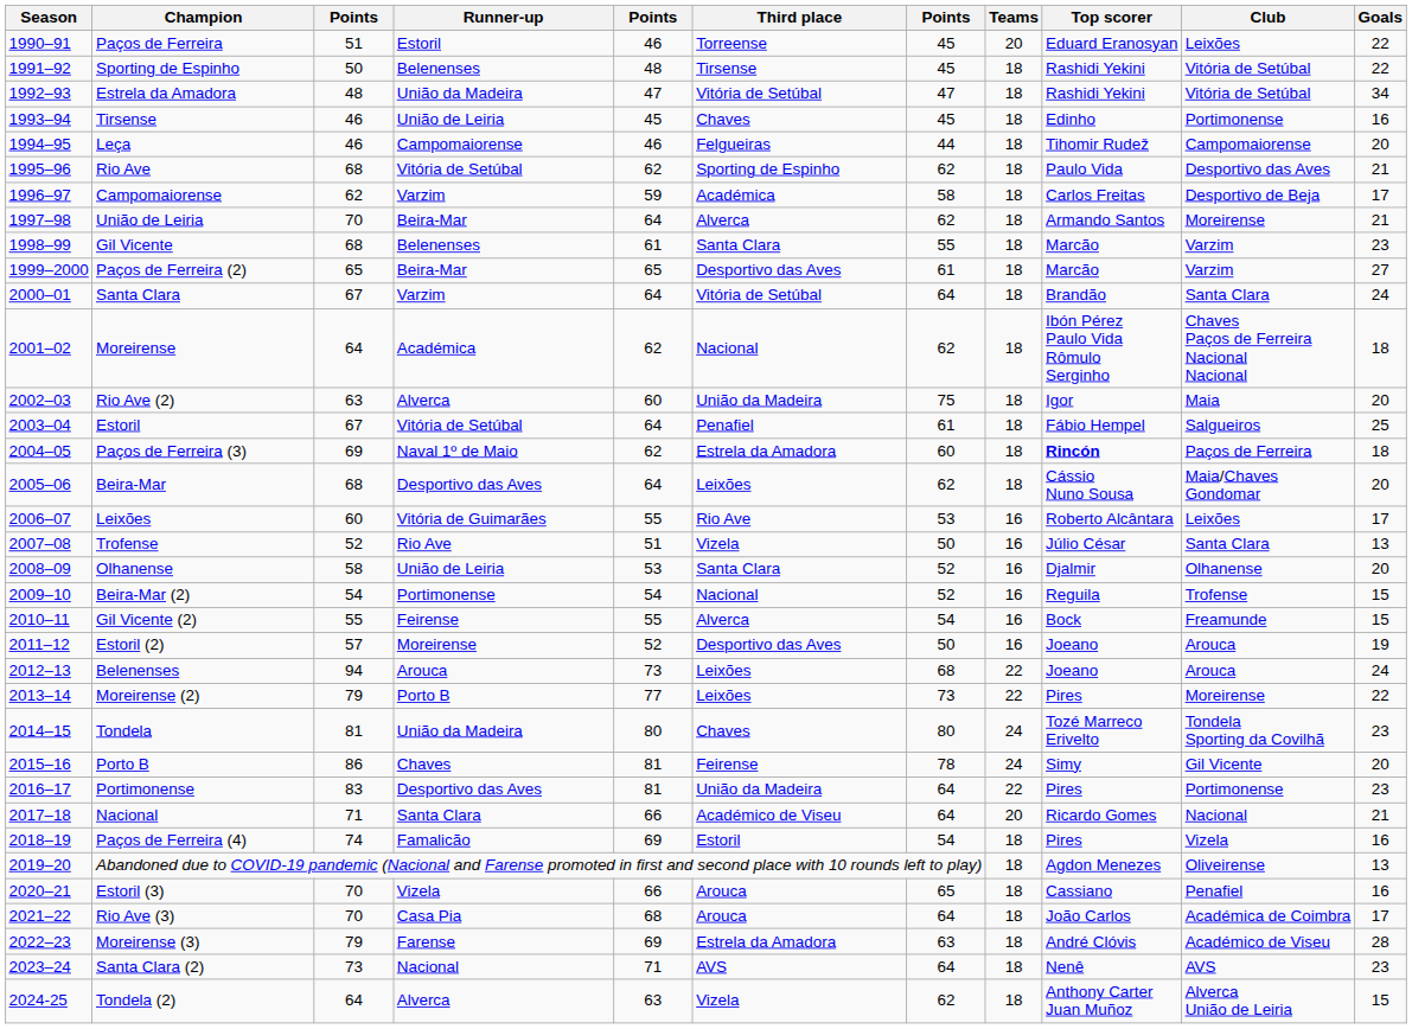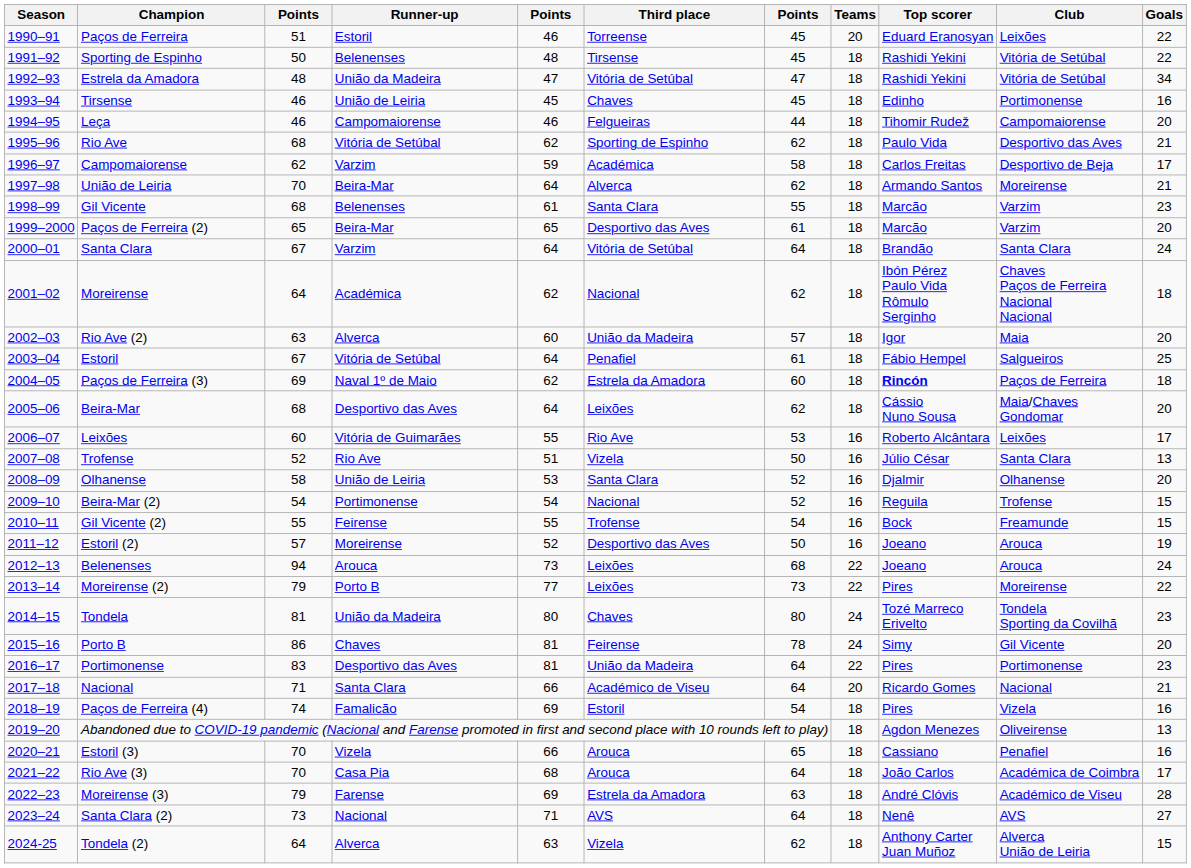 <table class="wikitable sortable">
 <tr>
 <th>Season</th>
 <th>Champion</th>
 <th>Points</th>
 <th>Runner-up</th>
 <th>Points</th>
 <th>Third place</th>
 <th>Points</th>
 <th>Teams</th>
 <th>Top scorer</th>
 <th>Club</th>
 <th>Goals</th>
 </tr>
 <tr>
 <td><a href='#'>1990–91</a></td>
 <td><a href='#'>Paços de Ferreira</a></td>
 <td align=center>51</td>
 <td><a href='#'>Estoril</a></td>
 <td align=center>46</td>
 <td><a href='#'>Torreense</a></td>
 <td align=center>45</td>
 <td align=center>20</td>
 <td> <a href='#'>Eduard Eranosyan</a></td>
 <td><a href='#'>Leixões</a></td>
 <td align=center>22</td>
 </tr>
 <tr>
 <td><a href='#'>1991–92</a></td>
 <td><a href='#'>Sporting de Espinho</a></td>
 <td align=center>50</td>
 <td><a href='#'>Belenenses</a></td>
 <td align=center>48</td>
 <td><a href='#'>Tirsense</a></td>
 <td align=center>45</td>
 <td align=center>18</td>
 <td> <a href='#'>Rashidi Yekini</a></td>
 <td><a href='#'>Vitória de Setúbal</a></td>
 <td align=center>22</td>
 </tr>
 <tr>
 <td><a href='#'>1992–93</a></td>
 <td><a href='#'>Estrela da Amadora</a></td>
 <td align=center>48</td>
 <td><a href='#'>União da Madeira</a></td>
 <td align=center>47</td>
 <td><a href='#'>Vitória de Setúbal</a></td>
 <td align=center>47</td>
 <td align=center>18</td>
 <td> <a href='#'>Rashidi Yekini</a></td>
 <td><a href='#'>Vitória de Setúbal</a></td>
 <td align=center>34</td>
 </tr>
 <tr>
 <td><a href='#'>1993–94</a></td>
 <td><a href='#'>Tirsense</a></td>
 <td align=center>46</td>
 <td><a href='#'>União de Leiria</a></td>
 <td align=center>45</td>
 <td><a href='#'>Chaves</a></td>
 <td align=center>45</td>
 <td align=center>18</td>
 <td> <a href='#'>Edinho</a></td>
 <td><a href='#'>Portimonense</a></td>
 <td align=center>16</td>
 </tr>
 <tr>
 <td><a href='#'>1994–95</a></td>
 <td><a href='#'>Leça</a></td>
 <td align=center>46</td>
 <td><a href='#'>Campomaiorense</a></td>
 <td align=center>46</td>
 <td><a href='#'>Felgueiras</a></td>
 <td align=center>44</td>
 <td align=center>18</td>
 <td> <a href='#'>Tihomir Rudež</a></td>
 <td><a href='#'>Campomaiorense</a></td>
 <td align=center>20</td>
 </tr>
 <tr>
 <td><a href='#'>1995–96</a></td>
 <td><a href='#'>Rio Ave</a></td>
 <td align=center>68</td>
 <td><a href='#'>Vitória de Setúbal</a></td>
 <td align=center>62</td>
 <td><a href='#'>Sporting de Espinho</a></td>
 <td align=center>62</td>
 <td align=center>18</td>
 <td> <a href='#'>Paulo Vida</a></td>
 <td><a href='#'>Desportivo das Aves</a></td>
 <td align=center>21</td>
 </tr>
 <tr>
 <td><a href='#'>1996–97</a></td>
 <td><a href='#'>Campomaiorense</a></td>
 <td align=center>62</td>
 <td><a href='#'>Varzim</a></td>
 <td align=center>59</td>
 <td><a href='#'>Académica</a></td>
 <td align=center>58</td>
 <td align=center>18</td>
 <td> <a href='#'>Carlos Freitas</a></td>
 <td><a href='#'>Desportivo de Beja</a></td>
 <td align=center>17</td>
 </tr>
 <tr>
 <td><a href='#'>1997–98</a></td>
 <td><a href='#'>União de Leiria</a></td>
 <td align=center>70</td>
 <td><a href='#'>Beira-Mar</a></td>
 <td align=center>64</td>
 <td><a href='#'>Alverca</a></td>
 <td align=center>62</td>
 <td align=center>18</td>
 <td> <a href='#'>Armando Santos</a></td>
 <td><a href='#'>Moreirense</a></td>
 <td align=center>21</td>
 </tr>
 <tr>
 <td><a href='#'>1998–99</a></td>
 <td><a href='#'>Gil Vicente</a></td>
 <td align=center>68</td>
 <td><a href='#'>Belenenses</a></td>
 <td align=center>61</td>
 <td><a href='#'>Santa Clara</a></td>
 <td align=center>55</td>
 <td align=center>18</td>
 <td> <a href='#'>Marcão</a></td>
 <td><a href='#'>Varzim</a></td>
 <td align=center>23</td>
 </tr>
 <tr>
 <td><a href='#'>1999–2000</a></td>
 <td><a href='#'>Paços de Ferreira</a> (2)</td>
 <td align=center>65</td>
 <td><a href='#'>Beira-Mar</a></td>
 <td align=center>65</td>
 <td><a href='#'>Desportivo das Aves</a></td>
 <td align=center>61</td>
 <td align=center>18</td>
 <td> <a href='#'>Marcão</a></td>
 <td><a href='#'>Varzim</a></td>
-<td align=center>27</td>
+<td align=center>20</td>
 </tr>
 <tr>
 <td><a href='#'>2000–01</a></td>
 <td><a href='#'>Santa Clara</a></td>
 <td align=center>67</td>
 <td><a href='#'>Varzim</a></td>
 <td align=center>64</td>
 <td><a href='#'>Vitória de Setúbal</a></td>
 <td align=center>64</td>
 <td align=center>18</td>
 <td> <a href='#'>Brandão</a></td>
 <td><a href='#'>Santa Clara</a></td>
 <td align=center>24</td>
 </tr>
 <tr>
 <td><a href='#'>2001–02</a></td>
 <td><a href='#'>Moreirense</a></td>
 <td align=center>64</td>
 <td><a href='#'>Académica</a></td>
 <td align=center>62</td>
 <td><a href='#'>Nacional</a></td>
 <td align=center>62</td>
 <td align=center>18</td>
 <td> <a href='#'>Ibón Pérez</a><br> <a href='#'>Paulo Vida</a><br> <a href='#'>Rômulo</a><br> <a href='#'>Serginho</a></td>
 <td><a href='#'>Chaves</a><br><a href='#'>Paços de Ferreira</a><br><a href='#'>Nacional</a><br><a href='#'>Nacional</a></td>
 <td align=center>18</td>
 </tr>
 <tr>
 <td><a href='#'>2002–03</a></td>
 <td><a href='#'>Rio Ave</a> (2)</td>
 <td align=center>63</td>
 <td><a href='#'>Alverca</a></td>
 <td align=center>60</td>
 <td><a href='#'>União da Madeira</a></td>
-<td align=center>75</td>
+<td align=center>57</td>
 <td align=center>18</td>
 <td> <a href='#'>Igor</a></td>
 <td><a href='#'>Maia</a></td>
 <td align=center>20</td>
 </tr>
 <tr>
 <td><a href='#'>2003–04</a></td>
 <td><a href='#'>Estoril</a></td>
 <td align=center>67</td>
 <td><a href='#'>Vitória de Setúbal</a></td>
 <td align=center>64</td>
 <td><a href='#'>Penafiel</a></td>
 <td align=center>61</td>
 <td align=center>18</td>
 <td> <a href='#'>Fábio Hempel</a></td>
 <td><a href='#'>Salgueiros</a></td>
 <td align=center>25</td>
 </tr>
 <tr>
 <td><a href='#'>2004–05</a></td>
 <td><a href='#'>Paços de Ferreira</a> (3)</td>
 <td align=center>69</td>
 <td><a href='#'>Naval 1º de Maio</a></td>
 <td align=center>62</td>
 <td><a href='#'>Estrela da Amadora</a></td>
 <td align=center>60</td>
 <td align=center>18</td>
 <td><strong> <a href='#'>Rincón</a></strong></td>
 <td><a href='#'>Paços de Ferreira</a></td>
 <td align=center>18</td>
 </tr>
 <tr>
 <td><a href='#'>2005–06</a></td>
 <td><a href='#'>Beira-Mar</a></td>
 <td align=center>68</td>
 <td><a href='#'>Desportivo das Aves</a></td>
 <td align=center>64</td>
 <td><a href='#'>Leixões</a></td>
 <td align=center>62</td>
 <td align=center>18</td>
 <td> <a href='#'>Cássio</a><br> <a href='#'>Nuno Sousa</a></td>
 <td><a href='#'>Maia</a>/<a href='#'>Chaves</a><br><a href='#'>Gondomar</a></td>
 <td align=center>20</td>
 </tr>
 <tr>
 <td><a href='#'>2006–07</a></td>
 <td><a href='#'>Leixões</a></td>
 <td align=center>60</td>
 <td><a href='#'>Vitória de Guimarães</a></td>
 <td align=center>55</td>
 <td><a href='#'>Rio Ave</a></td>
 <td align=center>53</td>
 <td align=center>16</td>
 <td> <a href='#'>Roberto Alcântara</a></td>
 <td><a href='#'>Leixões</a></td>
 <td align=center>17</td>
 </tr>
 <tr>
 <td><a href='#'>2007–08</a></td>
 <td><a href='#'>Trofense</a></td>
 <td align=center>52</td>
 <td><a href='#'>Rio Ave</a></td>
 <td align=center>51</td>
 <td><a href='#'>Vizela</a></td>
 <td align=center>50</td>
 <td align=center>16</td>
 <td> <a href='#'>Júlio César</a></td>
 <td><a href='#'>Santa Clara</a></td>
 <td align=center>13</td>
 </tr>
 <tr>
 <td><a href='#'>2008–09</a></td>
 <td><a href='#'>Olhanense</a></td>
 <td align=center>58</td>
 <td><a href='#'>União de Leiria</a></td>
 <td align=center>53</td>
 <td><a href='#'>Santa Clara</a></td>
 <td align=center>52</td>
 <td align=center>16</td>
 <td> <a href='#'>Djalmir</a></td>
 <td><a href='#'>Olhanense</a></td>
 <td align=center>20</td>
 </tr>
 <tr>
 <td><a href='#'>2009–10</a></td>
 <td><a href='#'>Beira-Mar</a> (2)</td>
 <td align=center>54</td>
 <td><a href='#'>Portimonense</a></td>
 <td align=center>54</td>
 <td><a href='#'>Nacional</a></td>
 <td align=center>52</td>
 <td align=center>16</td>
 <td> <a href='#'>Reguila</a></td>
 <td><a href='#'>Trofense</a></td>
 <td align=center>15</td>
 </tr>
 <tr>
 <td><a href='#'>2010–11</a></td>
 <td><a href='#'>Gil Vicente</a> (2)</td>
 <td align=center>55</td>
 <td><a href='#'>Feirense</a></td>
 <td align=center>55</td>
-<td><a href='#'>Alverca</a></td>
+<td><a href='#'>Trofense</a></td>
 <td align=center>54</td>
 <td align=center>16</td>
 <td> <a href='#'>Bock</a></td>
 <td><a href='#'>Freamunde</a></td>
 <td align=center>15</td>
 </tr>
 <tr>
 <td><a href='#'>2011–12</a></td>
 <td><a href='#'>Estoril</a> (2)</td>
 <td align=center>57</td>
 <td><a href='#'>Moreirense</a></td>
 <td align=center>52</td>
 <td><a href='#'>Desportivo das Aves</a></td>
 <td align=center>50</td>
 <td align=center>16</td>
 <td> <a href='#'>Joeano</a></td>
 <td><a href='#'>Arouca</a></td>
 <td align=center>19</td>
 </tr>
 <tr>
 <td><a href='#'>2012–13</a></td>
 <td><a href='#'>Belenenses</a></td>
 <td align=center>94</td>
 <td><a href='#'>Arouca</a></td>
 <td align=center>73</td>
 <td><a href='#'>Leixões</a></td>
 <td align=center>68</td>
 <td align=center>22</td>
 <td> <a href='#'>Joeano</a></td>
 <td><a href='#'>Arouca</a></td>
 <td align=center>24</td>
 </tr>
 <tr>
 <td><a href='#'>2013–14</a></td>
 <td><a href='#'>Moreirense</a> (2)</td>
 <td align=center>79</td>
 <td><a href='#'>Porto B</a></td>
 <td align=center>77</td>
 <td><a href='#'>Leixões</a></td>
 <td align=center>73</td>
 <td align=center>22</td>
 <td> <a href='#'>Pires</a></td>
 <td><a href='#'>Moreirense</a></td>
 <td align=center>22</td>
 </tr>
 <tr>
 <td><a href='#'>2014–15</a></td>
 <td><a href='#'>Tondela</a></td>
 <td align=center>81</td>
 <td><a href='#'>União da Madeira</a></td>
 <td align=center>80</td>
 <td><a href='#'>Chaves</a></td>
 <td align=center>80</td>
 <td align=center>24</td>
 <td> <a href='#'>Tozé Marreco</a><br> <a href='#'>Erivelto</a></td>
 <td><a href='#'>Tondela</a><br><a href='#'>Sporting da Covilhã</a></td>
 <td align=center>23</td>
 </tr>
 <tr>
 <td><a href='#'>2015–16</a></td>
 <td><a href='#'>Porto B</a></td>
 <td align=center>86</td>
 <td><a href='#'>Chaves</a></td>
 <td align=center>81</td>
 <td><a href='#'>Feirense</a></td>
 <td align=center>78</td>
 <td align=center>24</td>
 <td> <a href='#'>Simy</a></td>
 <td><a href='#'>Gil Vicente</a></td>
 <td align=center>20</td>
 </tr>
 <tr>
 <td><a href='#'>2016–17</a></td>
 <td><a href='#'>Portimonense</a></td>
 <td align=center>83</td>
 <td><a href='#'>Desportivo das Aves</a></td>
 <td align=center>81</td>
 <td><a href='#'>União da Madeira</a></td>
 <td align=center>64</td>
 <td align=center>22</td>
 <td> <a href='#'>Pires</a></td>
 <td><a href='#'>Portimonense</a></td>
 <td align=center>23</td>
 </tr>
 <tr>
 <td><a href='#'>2017–18</a></td>
 <td><a href='#'>Nacional</a></td>
 <td align=center>71</td>
 <td><a href='#'>Santa Clara</a></td>
 <td align=center>66</td>
 <td><a href='#'>Académico de Viseu</a></td>
 <td align=center>64</td>
 <td align=center>20</td>
 <td> <a href='#'>Ricardo Gomes</a></td>
 <td><a href='#'>Nacional</a></td>
 <td align="center">21</td>
 </tr>
 <tr>
 <td><a href='#'>2018–19</a></td>
 <td><a href='#'>Paços de Ferreira</a> (4)</td>
 <td align=center>74</td>
 <td><a href='#'>Famalicão</a></td>
 <td align=center>69</td>
 <td><a href='#'>Estoril</a></td>
 <td align=center>54</td>
 <td align=center>18</td>
 <td> <a href='#'>Pires</a></td>
 <td><a href='#'>Vizela</a></td>
 <td align="center">16</td>
 </tr>
 <tr>
 <td><a href='#'>2019–20</a></td>
 <td colspan=6><em>Abandoned due to <a href='#'>COVID-19 pandemic</a> (<a href='#'>Nacional</a> and <a href='#'>Farense</a> promoted in first and second place with 10 rounds left to play)</em></td>
 <td align=center>18</td>
 <td> <a href='#'>Agdon Menezes</a></td>
 <td><a href='#'>Oliveirense</a></td>
 <td align="center">13</td>
 </tr>
 <tr>
 <td><a href='#'>2020–21</a></td>
 <td><a href='#'>Estoril</a> (3)</td>
 <td align=center>70</td>
 <td><a href='#'>Vizela</a></td>
 <td align=center>66</td>
 <td><a href='#'>Arouca</a></td>
 <td align=center>65</td>
 <td align=center>18</td>
 <td> <a href='#'>Cassiano</a></td>
 <td><a href='#'>Penafiel</a></td>
 <td align="center">16</td>
 </tr>
 <tr>
 <td><a href='#'>2021–22</a></td>
 <td><a href='#'>Rio Ave</a> (3)</td>
 <td align=center>70</td>
 <td><a href='#'>Casa Pia</a></td>
 <td align=center>68</td>
 <td><a href='#'>Arouca</a></td>
 <td align=center>64</td>
 <td align=center>18</td>
 <td> <a href='#'>João Carlos</a></td>
 <td><a href='#'>Académica de Coimbra</a></td>
 <td align="center">17</td>
 </tr>
 <tr>
 <td><a href='#'>2022–23</a></td>
 <td><a href='#'>Moreirense</a> (3)</td>
 <td align=center>79</td>
 <td><a href='#'>Farense</a></td>
 <td align=center>69</td>
 <td><a href='#'>Estrela da Amadora</a></td>
 <td align=center>63</td>
 <td align=center>18</td>
 <td> <a href='#'>André Clóvis</a></td>
 <td><a href='#'>Académico de Viseu</a></td>
 <td align="center">28</td>
 </tr>
 <tr>
 <td><a href='#'>2023–24</a></td>
 <td><a href='#'>Santa Clara</a> (2)</td>
 <td align=center>73</td>
 <td><a href='#'>Nacional</a></td>
 <td align=center>71</td>
 <td><a href='#'>AVS</a></td>
 <td align=center>64</td>
 <td align=center>18</td>
 <td> <a href='#'>Nenê</a></td>
 <td><a href='#'>AVS</a></td>
-<td align="center">23</td>
+<td align="center">27</td>
 </tr>
 <tr>
 <td><a href='#'>2024-25</a></td>
 <td><a href='#'>Tondela</a> (2)</td>
 <td align=center>64</td>
 <td><a href='#'>Alverca</a></td>
 <td align=center>63</td>
 <td><a href='#'>Vizela</a></td>
 <td align=center>62</td>
 <td align=center>18</td>
 <td> <a href='#'>Anthony Carter</a><br> <a href='#'>Juan Muñoz</a></td>
 <td><a href='#'>Alverca</a><br><a href='#'>União de Leiria</a></td>
 <td align="center">15</td>
 </tr>
 </table>
